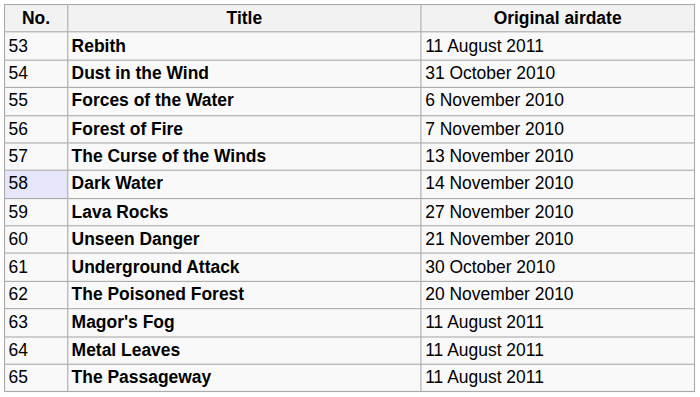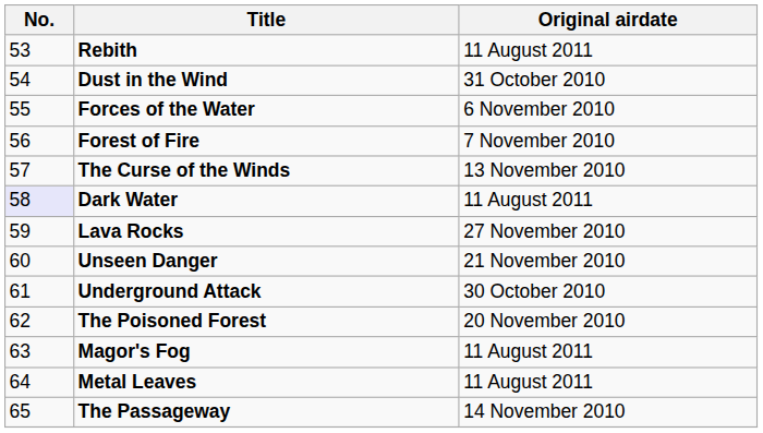 <table class="wikitable" style="width:40%;">
 <tr>
 <th>No.</th>
 <th>Title</th>
 <th>Original airdate</th>
 </tr>
 <tr>
 <td>53</td>
 <td><strong>Rebith</strong></td>
 <td>11 August 2011</td>
 </tr>
 <tr>
 <td>54</td>
 <td><strong>Dust in the Wind</strong></td>
 <td>31 October 2010</td>
 </tr>
 <tr>
 <td>55</td>
 <td><strong>Forces of the Water</strong></td>
 <td>6 November 2010</td>
 </tr>
 <tr>
 <td>56</td>
 <td><strong>Forest of Fire</strong></td>
 <td>7 November 2010</td>
 </tr>
 <tr>
 <td>57</td>
 <td><strong>The Curse of the Winds</strong></td>
 <td>13 November 2010</td>
 </tr>
 <tr>
 <td style="background: lavender;">58</td>
 <td><strong>Dark Water</strong></td>
-<td>14 November 2010</td>
+<td>11 August 2011</td>
 </tr>
 <tr>
 <td>59</td>
 <td><strong>Lava Rocks</strong></td>
 <td>27 November 2010</td>
 </tr>
 <tr>
 <td>60</td>
 <td><strong>Unseen Danger</strong></td>
 <td>21 November 2010</td>
 </tr>
 <tr>
 <td>61</td>
 <td><strong>Underground Attack</strong></td>
 <td>30 October 2010</td>
 </tr>
 <tr>
 <td>62</td>
 <td><strong>The Poisoned Forest</strong></td>
 <td>20 November 2010</td>
 </tr>
 <tr>
 <td>63</td>
 <td><strong>Magor's Fog</strong></td>
 <td>11 August 2011</td>
 </tr>
 <tr>
 <td>64</td>
 <td><strong>Metal Leaves</strong></td>
 <td>11 August 2011</td>
 </tr>
 <tr>
 <td>65</td>
 <td><strong>The Passageway</strong></td>
-<td>11 August 2011</td>
+<td>14 November 2010</td>
 </tr>
 <tr>
 </tr>
 </table>
